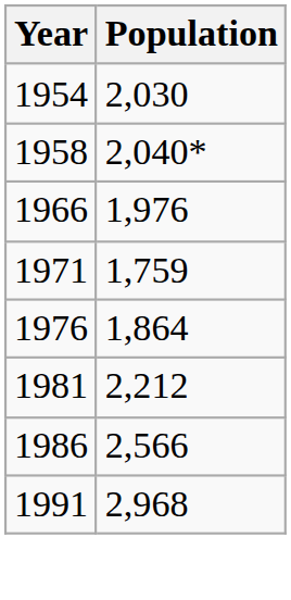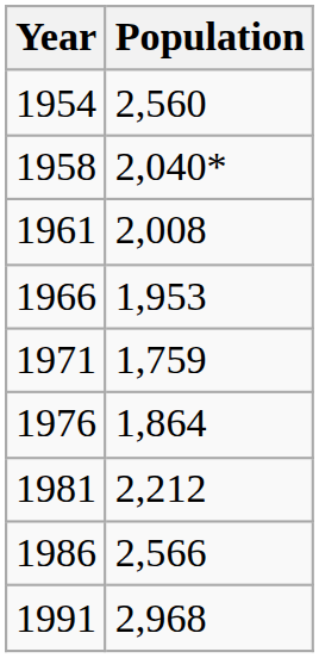 <table class="wikitable">
 <tr>
 <th>Year</th>
 <th>Population</th>
 </tr>
 <tr>
 <td>1954</td>
-<td>2,030</td>
+<td>2,560</td>
 </tr>
 <tr>
 <td>1958</td>
 <td>2,040*</td>
 </tr>
 <tr>
+<td>1961</td>
+<td>2,008</td>
+</tr>
+<tr>
 <td>1966</td>
-<td>1,976</td>
+<td>1,953</td>
 </tr>
 <tr>
 <td>1971</td>
 <td>1,759</td>
 </tr>
 <tr>
 <td>1976</td>
 <td>1,864</td>
 </tr>
 <tr>
 <td>1981</td>
 <td>2,212</td>
 </tr>
 <tr>
 <td>1986</td>
 <td>2,566</td>
 </tr>
 <tr>
 <td>1991</td>
 <td>2,968</td>
 </tr>
 </table>
